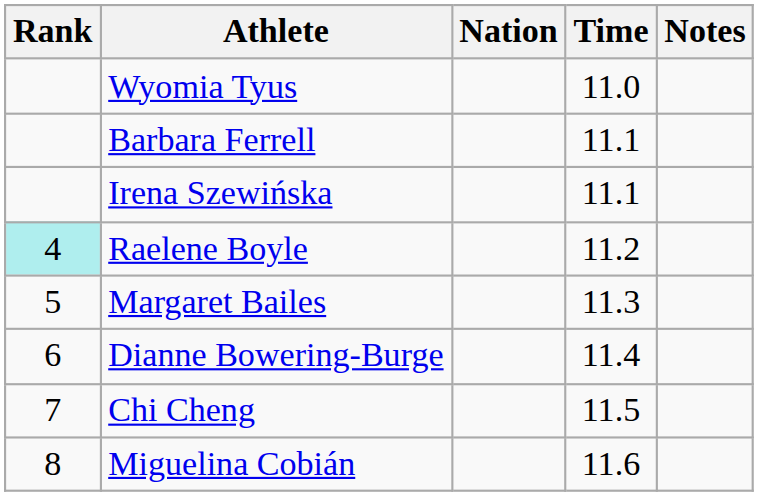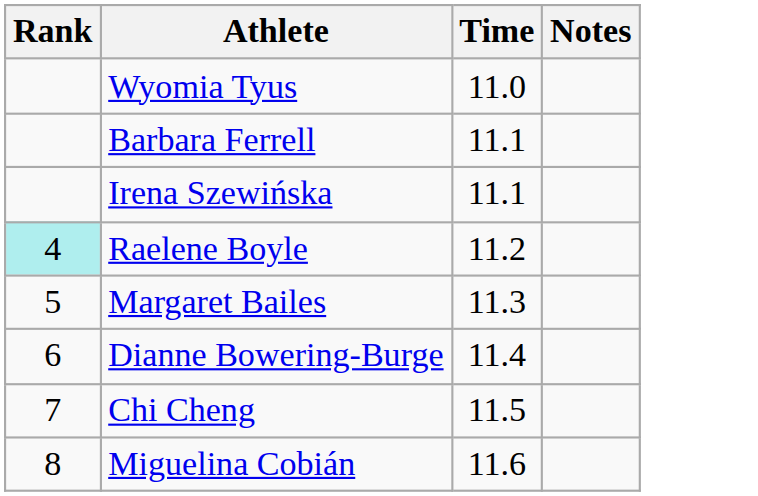 <table class="wikitable sortable" style="text-align:center">
 <tr>
 <th>Rank</th>
 <th>Athlete</th>
-<th>Nation</th>
 <th>Time</th>
 <th>Notes</th>
 </tr>
 <tr>
 <td></td>
 <td align=left><a href='#'>Wyomia Tyus</a></td>
-<td align=left></td>
 <td>11.0</td>
 <td></td>
 </tr>
 <tr>
 <td></td>
 <td align=left><a href='#'>Barbara Ferrell</a></td>
-<td align=left></td>
 <td>11.1</td>
 <td></td>
 </tr>
 <tr>
 <td></td>
 <td align=left><a href='#'>Irena Szewińska</a></td>
-<td align=left></td>
 <td>11.1</td>
 <td></td>
 </tr>
 <tr>
 <td style="background: paleturquoise;">4</td>
 <td align=left><a href='#'>Raelene Boyle</a></td>
-<td align=left></td>
 <td>11.2</td>
 <td></td>
 </tr>
 <tr>
 <td>5</td>
 <td align=left><a href='#'>Margaret Bailes</a></td>
-<td align=left></td>
 <td>11.3</td>
 <td></td>
 </tr>
 <tr>
 <td>6</td>
 <td align=left><a href='#'>Dianne Bowering-Burge</a></td>
-<td align=left></td>
 <td>11.4</td>
 <td></td>
 </tr>
 <tr>
 <td>7</td>
 <td align=left><a href='#'>Chi Cheng</a></td>
-<td align=left></td>
 <td>11.5</td>
 <td></td>
 </tr>
 <tr>
 <td>8</td>
 <td align=left><a href='#'>Miguelina Cobián</a></td>
-<td align=left></td>
 <td>11.6</td>
 <td></td>
 </tr>
 </table>
